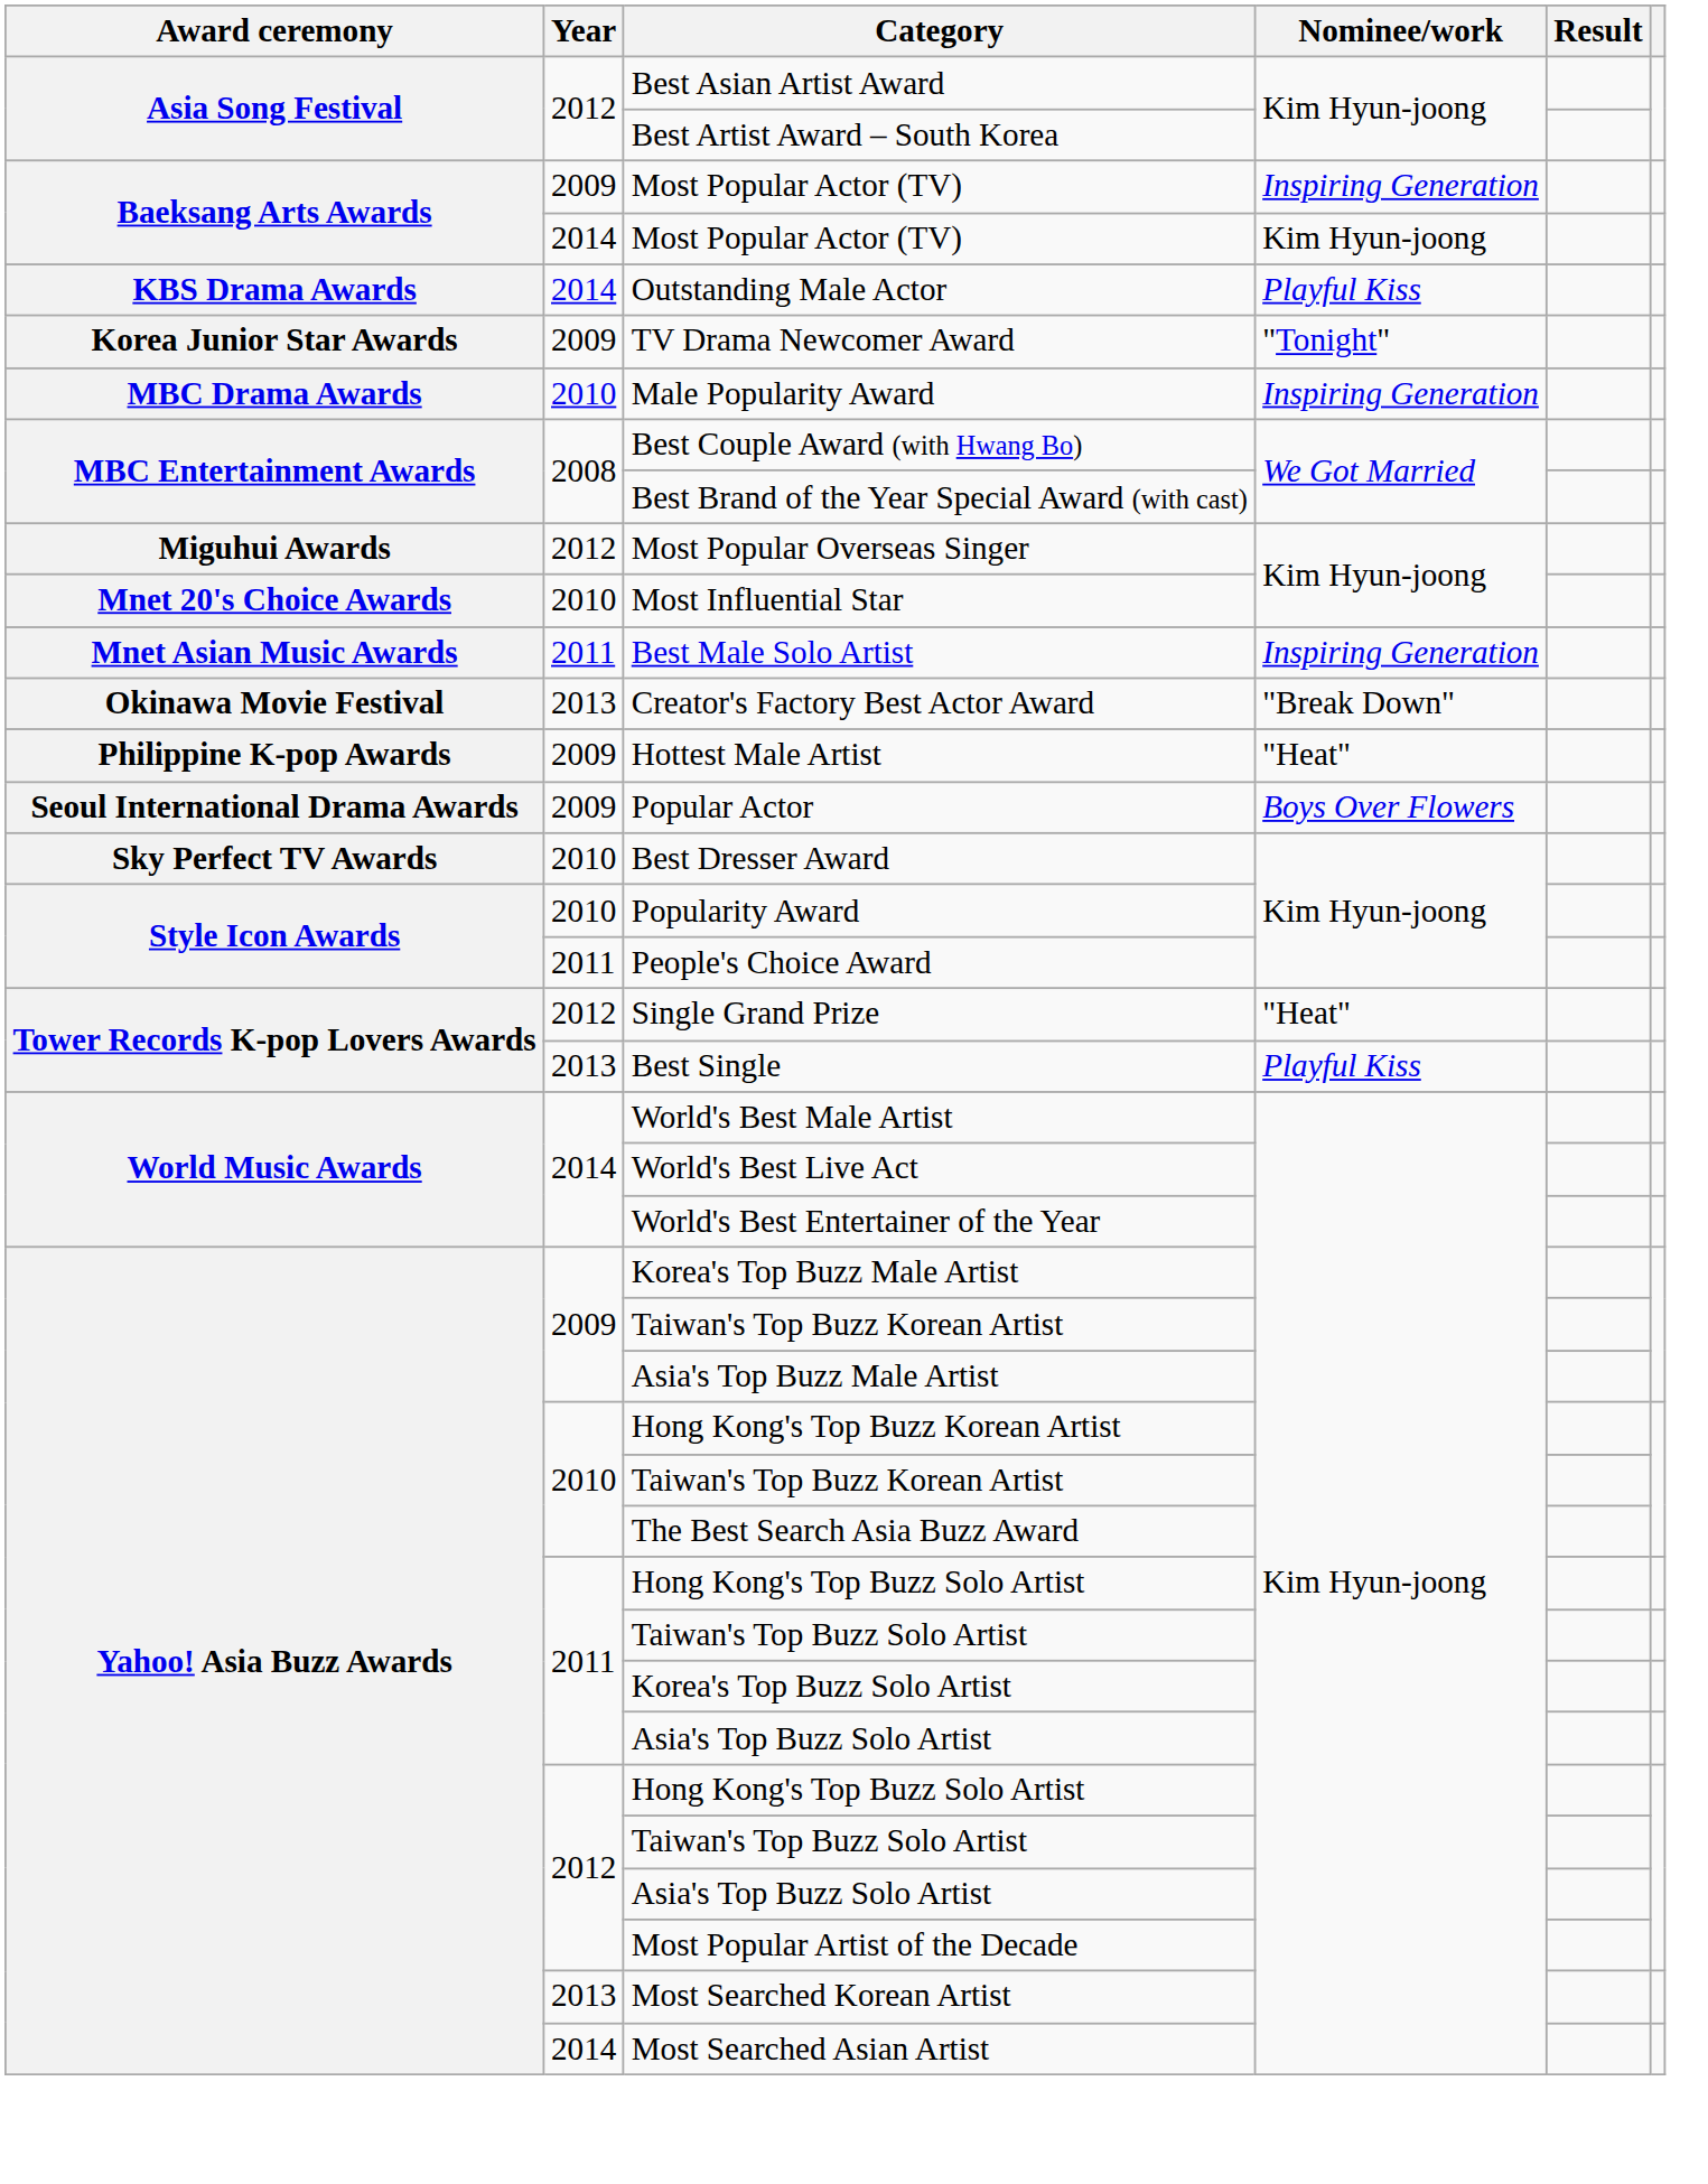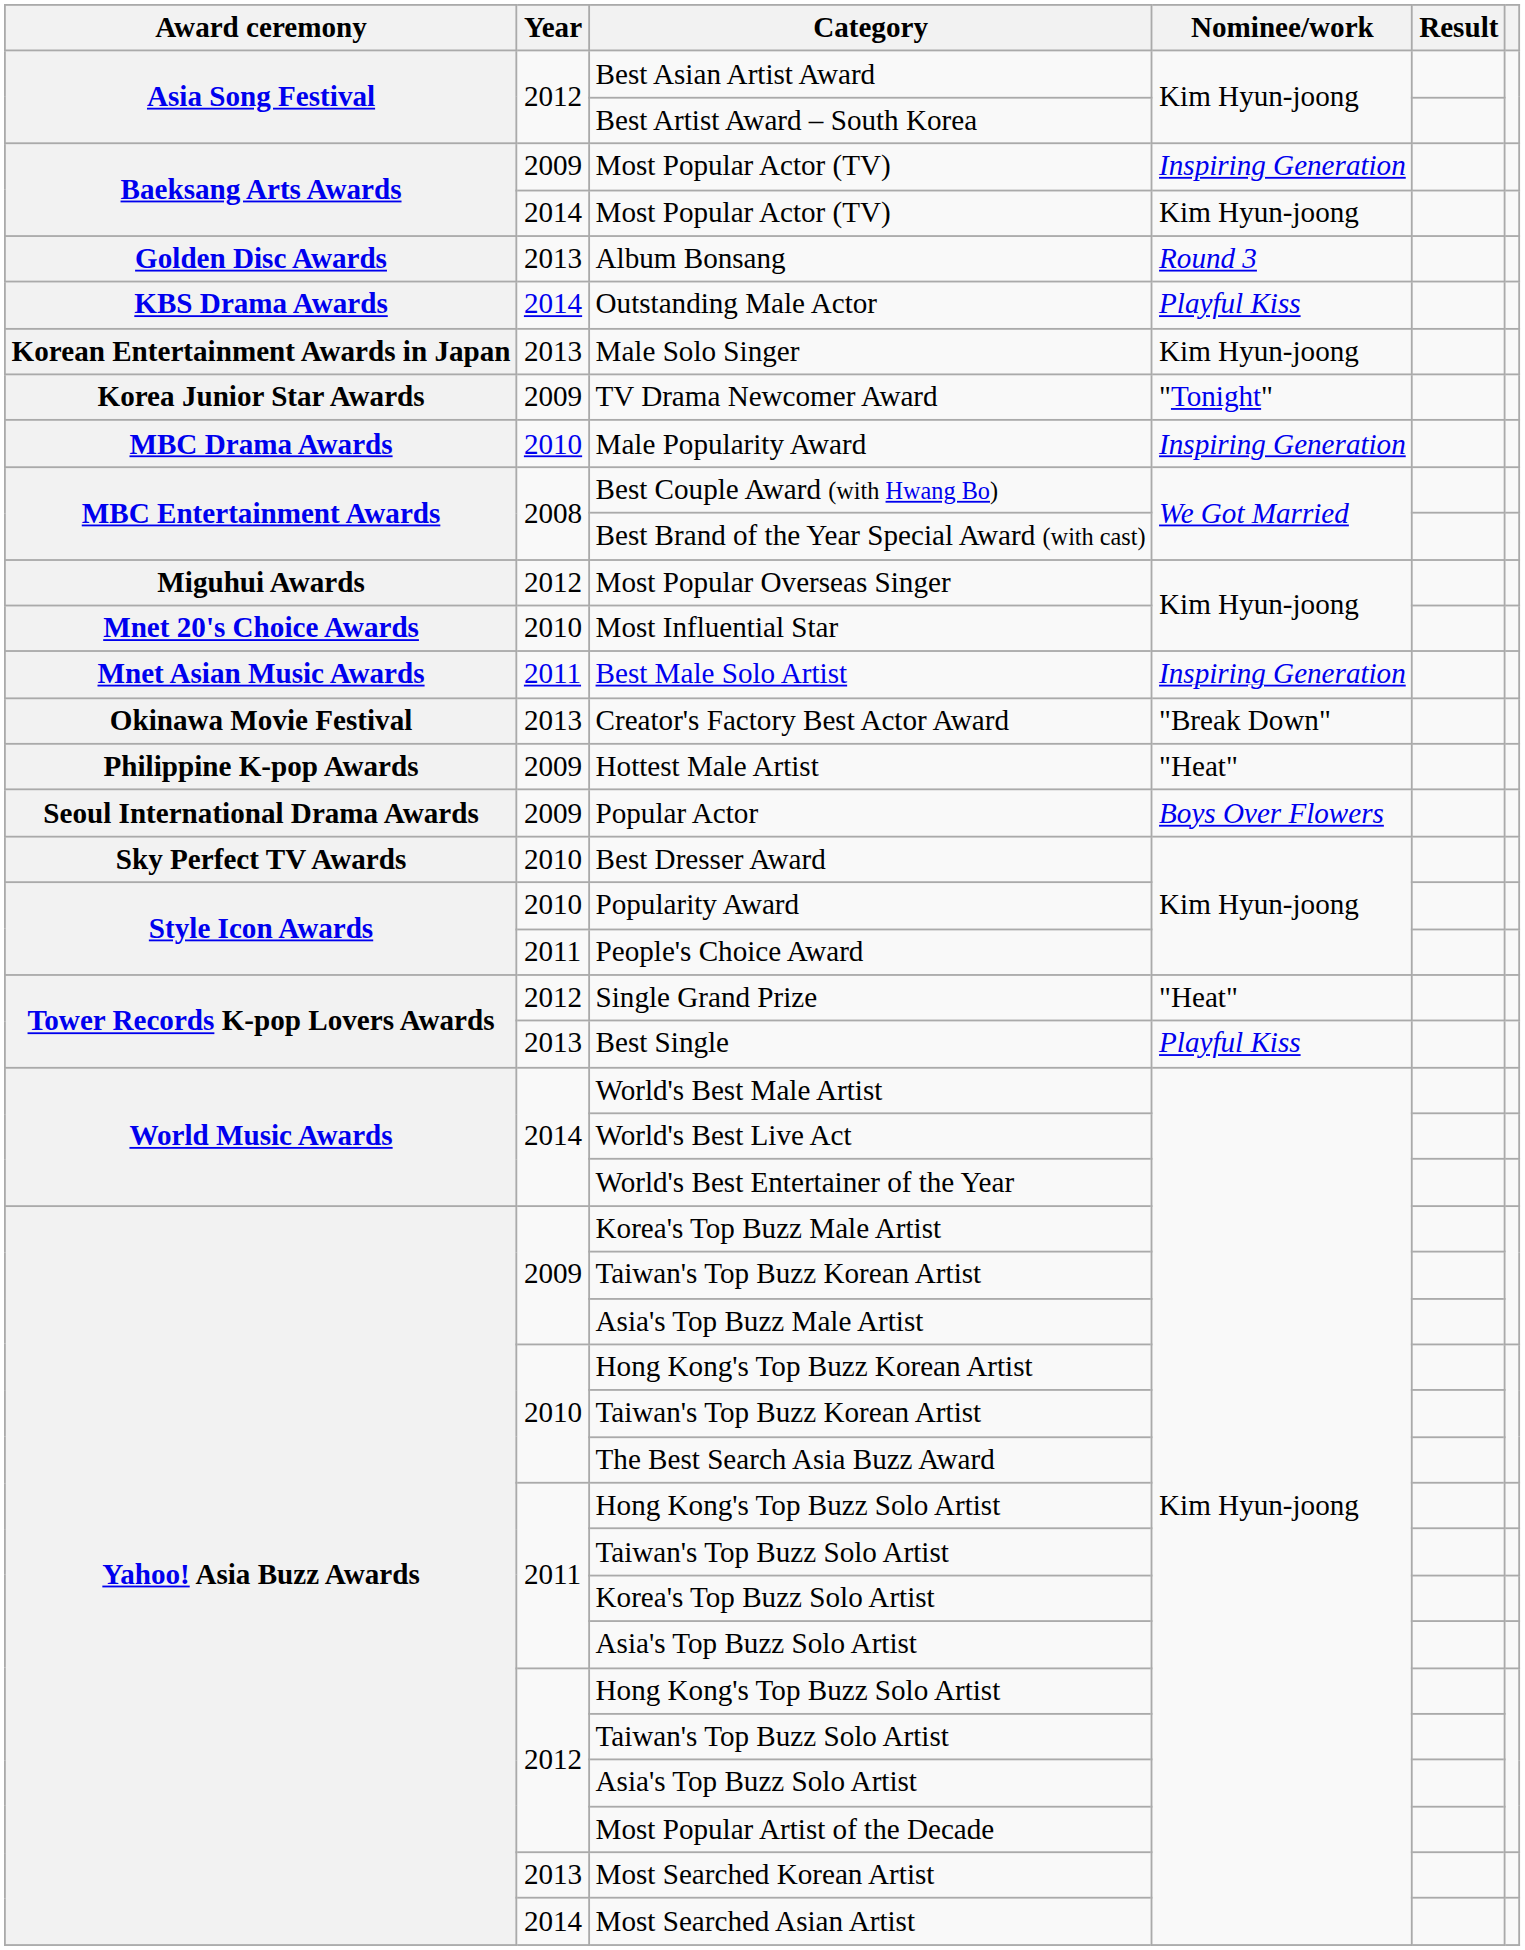 <table class="sortable wikitable plainrowheaders">
 <tr>
 <th scope="col">Award ceremony</th>
 <th scope="col">Year</th>
 <th scope="col">Category</th>
 <th scope="col">Nominee/work</th>
 <th scope="col">Result</th>
 <th scope="col" class="unsortable"></th>
 </tr>
 <tr>
 <th rowspan="2" scope="row"><a href='#'>Asia Song Festival</a></th>
 <td rowspan="2">2012</td>
 <td>Best Asian Artist Award</td>
 <td rowspan="2">Kim Hyun-joong</td>
 <td></td>
 <td rowspan="2" style="text-align:center;"></td>
 </tr>
 <tr>
 <td>Best Artist Award – South Korea</td>
 <td></td>
 </tr>
 <tr>
 <th scope="row" rowspan="2"><a href='#'>Baeksang Arts Awards</a></th>
 <td>2009</td>
 <td>Most Popular Actor (TV)</td>
 <td><em><a href='#'>Inspiring Generation</a></em></td>
 <td></td>
 <td></td>
 </tr>
 <tr>
 <td>2014</td>
 <td>Most Popular Actor (TV)</td>
 <td>Kim Hyun-joong</td>
 <td></td>
 <td style="text-align:center;"></td>
 </tr>
 <tr>
+<th scope="row"><a href='#'>Golden Disc Awards</a></th>
+<td>2013</td>
+<td>Album Bonsang</td>
+<td><em><a href='#'>Round 3</a></em></td>
+<td></td>
+<td style="text-align:center;"></td>
+</tr>
+<tr>
 <th scope="row"><a href='#'>KBS Drama Awards</a></th>
 <td><a href='#'>2014</a></td>
 <td>Outstanding Male Actor</td>
 <td><em><a href='#'>Playful Kiss</a></em></td>
+<td></td>
+<td style="text-align:center;"></td>
+</tr>
+<tr>
+<th scope="row">Korean Entertainment Awards in Japan</th>
+<td>2013</td>
+<td>Male Solo Singer</td>
+<td>Kim Hyun-joong</td>
 <td></td>
 <td style="text-align:center;"></td>
 </tr>
 <tr>
 <th scope="row">Korea Junior Star Awards</th>
 <td>2009</td>
 <td>TV Drama Newcomer Award</td>
 <td>"<a href='#'>Tonight</a>"</td>
 <td></td>
 <td></td>
 </tr>
 <tr>
 <th scope="row"><a href='#'>MBC Drama Awards</a></th>
 <td><a href='#'>2010</a></td>
 <td>Male Popularity Award</td>
 <td><em><a href='#'>Inspiring Generation</a></em></td>
 <td></td>
 <td style="text-align:center;"></td>
 </tr>
 <tr>
 <th scope="row" rowspan="2"><a href='#'>MBC Entertainment Awards</a></th>
 <td rowspan="2">2008</td>
 <td>Best Couple Award <small>(with <a href='#'>Hwang Bo</a>)</small></td>
 <td rowspan="2"><em><a href='#'>We Got Married</a></em></td>
 <td></td>
 <td></td>
 </tr>
 <tr>
 <td>Best Brand of the Year Special Award <small>(with cast)</small></td>
 <td></td>
 <td></td>
 </tr>
 <tr>
 <th scope="row">Miguhui Awards</th>
 <td>2012</td>
 <td>Most Popular Overseas Singer</td>
 <td rowspan="2">Kim Hyun-joong</td>
 <td></td>
 <td style="text-align:center;"></td>
 </tr>
 <tr>
 <th scope="row"><a href='#'>Mnet 20's Choice Awards</a></th>
 <td>2010</td>
 <td>Most Influential Star</td>
 <td></td>
 <td></td>
 </tr>
 <tr>
 <th scope="row"><a href='#'>Mnet Asian Music Awards</a></th>
 <td><a href='#'>2011</a></td>
 <td><a href='#'>Best Male Solo Artist</a></td>
 <td><em><a href='#'>Inspiring Generation</a></em></td>
 <td></td>
 <td style="text-align:center;"></td>
 </tr>
 <tr>
 <th scope="row">Okinawa Movie Festival</th>
 <td>2013</td>
 <td>Creator's Factory Best Actor Award</td>
 <td>"Break Down"</td>
 <td></td>
 <td style="text-align:center;"></td>
 </tr>
 <tr>
 <th scope="row">Philippine K-pop Awards</th>
 <td>2009</td>
 <td>Hottest Male Artist</td>
 <td>"Heat"</td>
 <td></td>
 <td style="text-align:center;"></td>
 </tr>
 <tr>
 <th scope="row">Seoul International Drama Awards</th>
 <td>2009</td>
 <td>Popular Actor</td>
 <td><em><a href='#'>Boys Over Flowers</a></em></td>
 <td></td>
 <td style="text-align:center;"></td>
 </tr>
 <tr>
 <th scope="row">Sky Perfect TV Awards</th>
 <td>2010</td>
 <td>Best Dresser Award</td>
 <td rowspan="3">Kim Hyun-joong</td>
 <td></td>
 <td style="text-align:center;"></td>
 </tr>
 <tr>
 <th scope="row"  rowspan="2"><a href='#'>Style Icon Awards</a></th>
 <td>2010</td>
 <td>Popularity Award</td>
 <td></td>
 <td></td>
 </tr>
 <tr>
 <td>2011</td>
 <td>People's Choice Award</td>
 <td></td>
 <td style="text-align:center;"></td>
 </tr>
 <tr>
 <th scope="row" rowspan="2"><a href='#'>Tower Records</a> K-pop Lovers Awards</th>
 <td>2012</td>
 <td>Single Grand Prize</td>
 <td>"Heat"</td>
 <td></td>
 <td style="text-align:center;"></td>
 </tr>
 <tr>
 <td>2013</td>
 <td>Best Single</td>
 <td><em><a href='#'>Playful Kiss</a></em></td>
 <td></td>
 <td style="text-align:center;"></td>
 </tr>
 <tr>
 <th scope="row" rowspan="3"><a href='#'>World Music Awards</a></th>
 <td rowspan="3">2014</td>
 <td>World's Best Male Artist</td>
 <td rowspan="19">Kim Hyun-joong</td>
 <td></td>
 <td style="text-align:center;"></td>
 </tr>
 <tr>
 <td>World's Best Live Act</td>
 <td></td>
 <td style="text-align:center;"></td>
 </tr>
 <tr>
 <td>World's Best Entertainer of the Year</td>
 <td></td>
 <td style="text-align:center;"></td>
 </tr>
 <tr>
 <th scope="row" rowspan="16"><a href='#'>Yahoo!</a> Asia Buzz Awards</th>
 <td rowspan="3">2009</td>
 <td>Korea's Top Buzz Male Artist</td>
 <td></td>
 <td style="text-align:center;" rowspan="3"></td>
 </tr>
 <tr>
 <td>Taiwan's Top Buzz Korean Artist</td>
 <td></td>
 </tr>
 <tr>
 <td>Asia's Top Buzz Male Artist</td>
 <td></td>
 </tr>
 <tr>
 <td rowspan="3">2010</td>
 <td>Hong Kong's Top Buzz Korean Artist</td>
 <td></td>
 <td style="text-align:center;" rowspan="3"></td>
 </tr>
 <tr>
 <td>Taiwan's Top Buzz Korean Artist</td>
 <td></td>
 </tr>
 <tr>
 <td>The Best Search Asia Buzz Award</td>
 <td></td>
 </tr>
 <tr>
 <td rowspan="4">2011</td>
 <td>Hong Kong's Top Buzz Solo Artist</td>
 <td></td>
 <td></td>
 </tr>
 <tr>
 <td>Taiwan's Top Buzz Solo Artist</td>
 <td></td>
 <td></td>
 </tr>
 <tr>
 <td>Korea's Top Buzz Solo Artist</td>
 <td></td>
 <td></td>
 </tr>
 <tr>
 <td>Asia's Top Buzz Solo Artist</td>
 <td></td>
 <td></td>
 </tr>
 <tr>
 <td rowspan="4">2012</td>
 <td>Hong Kong's Top Buzz Solo Artist</td>
 <td></td>
 <td style="text-align:center;" rowspan="4"></td>
 </tr>
 <tr>
 <td>Taiwan's Top Buzz Solo Artist</td>
 <td></td>
 </tr>
 <tr>
 <td>Asia's Top Buzz Solo Artist</td>
 <td></td>
 </tr>
 <tr>
 <td>Most Popular Artist of the Decade</td>
 <td></td>
 </tr>
 <tr>
 <td rowspan="1">2013</td>
 <td>Most Searched Korean Artist</td>
 <td></td>
 <td style="text-align:center;"></td>
 </tr>
 <tr>
 <td rowspan="1">2014</td>
 <td>Most Searched Asian Artist</td>
 <td></td>
 <td></td>
 </tr>
 </table>
